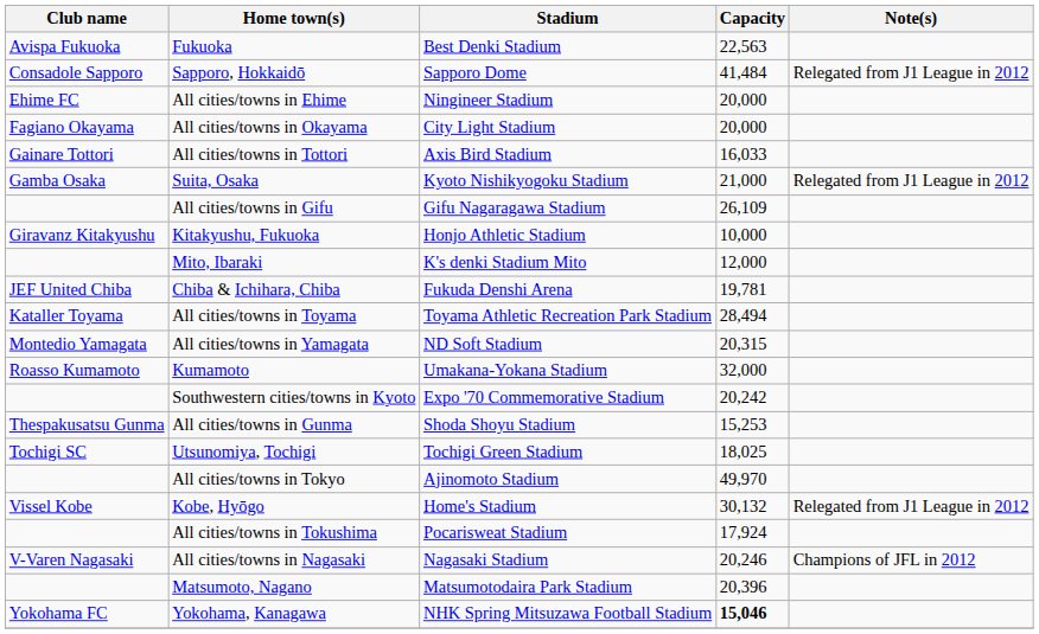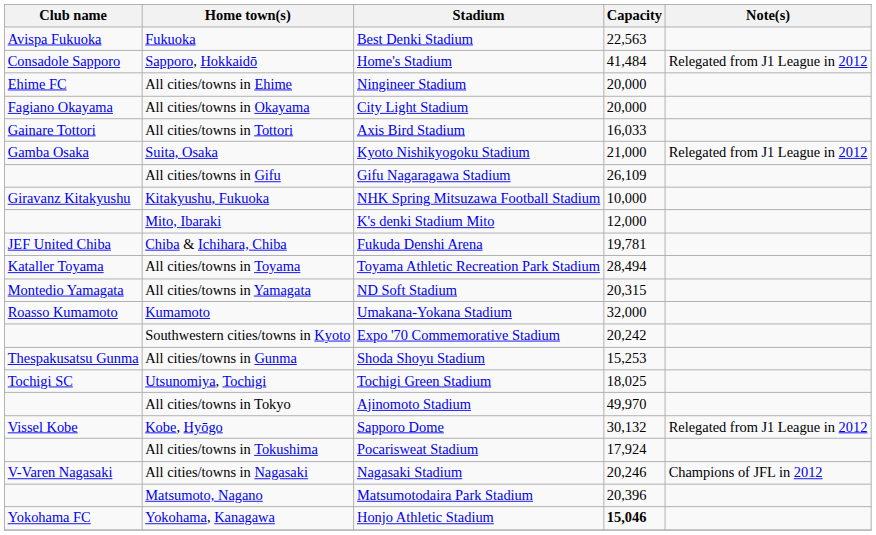 <table class="wikitable sortable">
 <tr>
 <th>Club name</th>
 <th>Home town(s)</th>
 <th>Stadium</th>
 <th>Capacity</th>
 <th>Note(s)</th>
 </tr>
 <tr>
 <td><a href='#'>Avispa Fukuoka</a></td>
 <td><a href='#'>Fukuoka</a></td>
 <td><a href='#'>Best Denki Stadium</a></td>
 <td>22,563</td>
 <td></td>
 </tr>
 <tr>
 <td><a href='#'>Consadole Sapporo</a></td>
 <td><a href='#'>Sapporo</a>, <a href='#'>Hokkaidō</a></td>
-<td><a href='#'>Sapporo Dome</a></td>
+<td><a href='#'>Home's Stadium</a></td>
 <td>41,484</td>
 <td>Relegated from J1 League in <a href='#'>2012</a></td>
 </tr>
 <tr>
 <td><a href='#'>Ehime FC</a></td>
 <td>All cities/towns in <a href='#'>Ehime</a></td>
 <td><a href='#'>Ningineer Stadium</a></td>
 <td>20,000</td>
 <td></td>
 </tr>
 <tr>
 <td><a href='#'>Fagiano Okayama</a></td>
 <td>All cities/towns in <a href='#'>Okayama</a></td>
 <td><a href='#'>City Light Stadium</a></td>
 <td>20,000</td>
 <td></td>
 </tr>
 <tr>
 <td><a href='#'>Gainare Tottori</a></td>
 <td>All cities/towns in <a href='#'>Tottori</a></td>
 <td><a href='#'>Axis Bird Stadium</a></td>
 <td>16,033</td>
 <td></td>
 </tr>
 <tr>
 <td><a href='#'>Gamba Osaka</a></td>
 <td><a href='#'>Suita, Osaka</a></td>
 <td><a href='#'>Kyoto Nishikyogoku Stadium</a></td>
 <td>21,000</td>
 <td>Relegated from J1 League in <a href='#'>2012</a></td>
 </tr>
 <tr>
 <td></td>
 <td>All cities/towns in <a href='#'>Gifu</a></td>
 <td><a href='#'>Gifu Nagaragawa Stadium</a></td>
 <td>26,109</td>
 <td></td>
 </tr>
 <tr>
 <td><a href='#'>Giravanz Kitakyushu</a></td>
 <td><a href='#'>Kitakyushu, Fukuoka</a></td>
-<td><a href='#'>Honjo Athletic Stadium</a></td>
+<td><a href='#'>NHK Spring Mitsuzawa Football Stadium</a></td>
 <td>10,000</td>
 <td></td>
 </tr>
 <tr>
 <td></td>
 <td><a href='#'>Mito, Ibaraki</a></td>
 <td><a href='#'>K's denki Stadium Mito</a></td>
 <td>12,000</td>
 <td></td>
 </tr>
 <tr>
 <td><a href='#'>JEF United Chiba</a></td>
 <td><a href='#'>Chiba</a> & <a href='#'>Ichihara, Chiba</a></td>
 <td><a href='#'>Fukuda Denshi Arena</a></td>
 <td>19,781</td>
 <td></td>
 </tr>
 <tr>
 <td><a href='#'>Kataller Toyama</a></td>
 <td>All cities/towns in <a href='#'>Toyama</a></td>
 <td><a href='#'>Toyama Athletic Recreation Park Stadium</a></td>
 <td>28,494</td>
 <td></td>
 </tr>
 <tr>
 <td><a href='#'>Montedio Yamagata</a></td>
 <td>All cities/towns in <a href='#'>Yamagata</a></td>
 <td><a href='#'>ND Soft Stadium</a></td>
 <td>20,315</td>
 <td></td>
 </tr>
 <tr>
 <td><a href='#'>Roasso Kumamoto</a></td>
 <td><a href='#'>Kumamoto</a></td>
 <td><a href='#'>Umakana-Yokana Stadium</a></td>
 <td>32,000</td>
 <td></td>
 </tr>
 <tr>
 <td></td>
 <td>Southwestern cities/towns in <a href='#'>Kyoto</a></td>
 <td><a href='#'>Expo '70 Commemorative Stadium</a></td>
 <td>20,242</td>
 <td></td>
 </tr>
 <tr>
 <td><a href='#'>Thespakusatsu Gunma</a></td>
 <td>All cities/towns in <a href='#'>Gunma</a></td>
 <td><a href='#'>Shoda Shoyu Stadium</a></td>
 <td>15,253</td>
 <td></td>
 </tr>
 <tr>
 <td><a href='#'>Tochigi SC</a></td>
 <td><a href='#'>Utsunomiya</a>, <a href='#'>Tochigi</a></td>
 <td><a href='#'>Tochigi Green Stadium</a></td>
 <td>18,025</td>
 <td></td>
 </tr>
 <tr>
 <td></td>
 <td>All cities/towns in Tokyo</td>
 <td><a href='#'>Ajinomoto Stadium</a></td>
 <td>49,970</td>
 <td></td>
 </tr>
 <tr>
 <td><a href='#'>Vissel Kobe</a></td>
 <td><a href='#'>Kobe</a>, <a href='#'>Hyōgo</a></td>
-<td><a href='#'>Home's Stadium</a></td>
+<td><a href='#'>Sapporo Dome</a></td>
 <td>30,132</td>
 <td>Relegated from J1 League in <a href='#'>2012</a></td>
 </tr>
 <tr>
 <td></td>
 <td>All cities/towns in <a href='#'>Tokushima</a></td>
 <td><a href='#'>Pocarisweat Stadium</a></td>
 <td>17,924</td>
 <td></td>
 </tr>
 <tr>
 <td><a href='#'>V-Varen Nagasaki</a></td>
 <td>All cities/towns in <a href='#'>Nagasaki</a></td>
 <td><a href='#'>Nagasaki Stadium</a></td>
 <td>20,246</td>
 <td>Champions of JFL in <a href='#'>2012</a></td>
 </tr>
 <tr>
 <td></td>
 <td><a href='#'>Matsumoto, Nagano</a></td>
 <td><a href='#'>Matsumotodaira Park Stadium</a></td>
 <td>20,396</td>
 <td></td>
 </tr>
 <tr>
 <td><a href='#'>Yokohama FC</a></td>
 <td><a href='#'>Yokohama</a>, <a href='#'>Kanagawa</a></td>
-<td><a href='#'>NHK Spring Mitsuzawa Football Stadium</a></td>
+<td><a href='#'>Honjo Athletic Stadium</a></td>
 <td><strong>15,046</strong></td>
 <td></td>
 </tr>
 <tr>
 </tr>
 </table>
